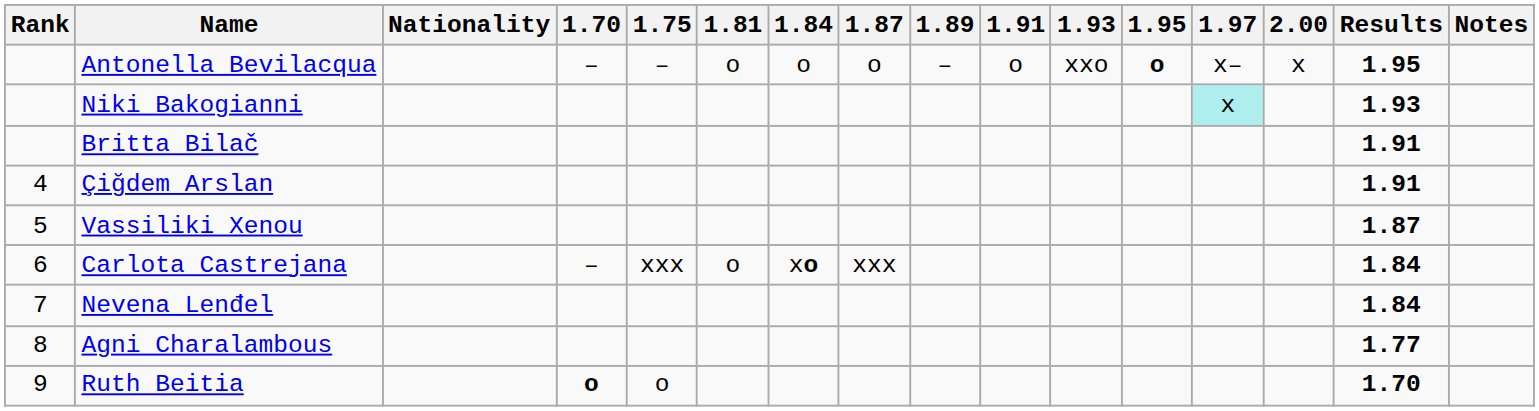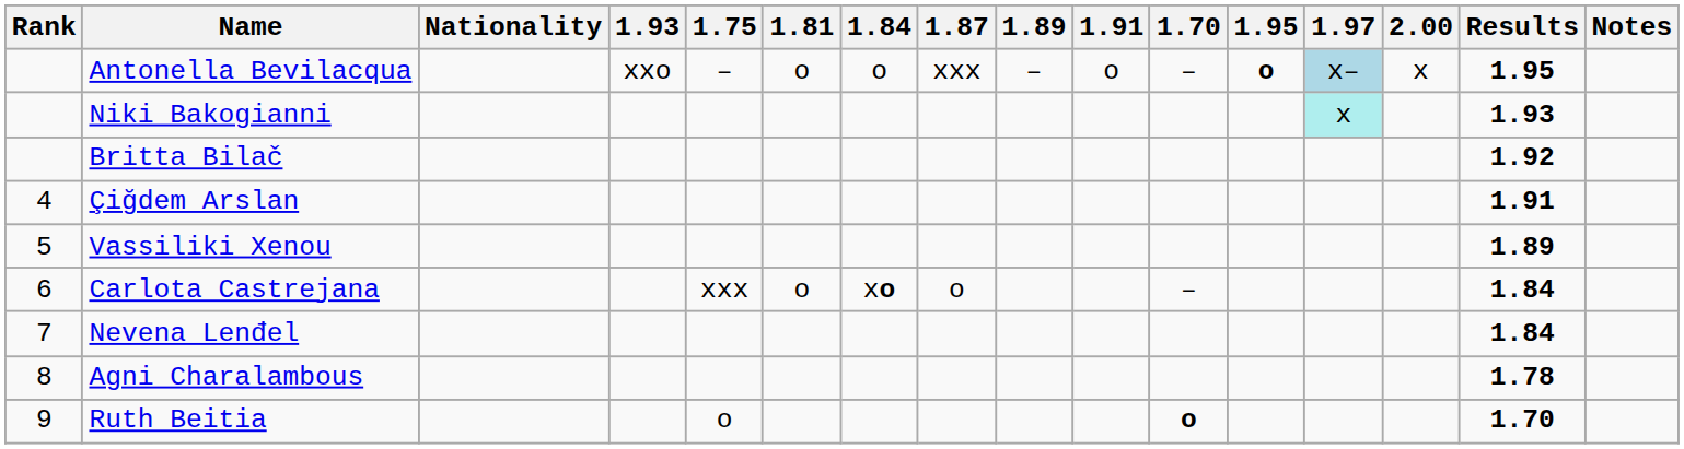 <table class="wikitable sortable" style="text-align:center">
 <tr>
 <th>Rank</th>
 <th>Name</th>
 <th>Nationality</th>
-<th>1.70</th>
+<th>1.93</th>
 <th>1.75</th>
 <th>1.81</th>
 <th>1.84</th>
 <th>1.87</th>
 <th>1.89</th>
 <th>1.91</th>
-<th>1.93</th>
+<th>1.70</th>
 <th>1.95</th>
 <th>1.97</th>
 <th>2.00</th>
 <th>Results</th>
 <th>Notes</th>
 </tr>
 <tr>
 <td></td>
 <td align=left><a href='#'>Antonella Bevilacqua</a></td>
 <td align=left></td>
-<td>–</td>
+<td>xxo</td>
 <td>–</td>
 <td>o</td>
 <td>o</td>
+<td>xxx</td>
+<td>–</td>
 <td>o</td>
 <td>–</td>
-<td>o</td>
-<td>xxo</td>
 <td><strong>o</strong></td>
-<td>x–</td>
+<td style="background: lightblue;">x–</td>
 <td>x</td>
 <td><strong>1.95</strong></td>
 <td></td>
 </tr>
 <tr>
 <td></td>
 <td align=left><a href='#'>Niki Bakogianni</a></td>
 <td align=left></td>
 <td></td>
 <td></td>
 <td></td>
 <td></td>
 <td></td>
 <td></td>
 <td></td>
 <td></td>
 <td></td>
 <td style="background: paleturquoise;">x</td>
 <td></td>
 <td><strong>1.93</strong></td>
 <td></td>
 </tr>
 <tr>
 <td></td>
 <td align=left><a href='#'>Britta Bilač</a></td>
 <td align=left></td>
 <td></td>
 <td></td>
 <td></td>
 <td></td>
 <td></td>
 <td></td>
 <td></td>
 <td></td>
 <td></td>
 <td></td>
 <td></td>
-<td><strong>1.91</strong></td>
+<td><strong>1.92</strong></td>
 <td></td>
 </tr>
 <tr>
 <td>4</td>
 <td align=left><a href='#'>Çiğdem Arslan</a></td>
 <td align=left></td>
 <td></td>
 <td></td>
 <td></td>
 <td></td>
 <td></td>
 <td></td>
 <td></td>
 <td></td>
 <td></td>
 <td></td>
 <td></td>
 <td><strong>1.91</strong></td>
 <td></td>
 </tr>
 <tr>
 <td>5</td>
 <td align=left><a href='#'>Vassiliki Xenou</a></td>
 <td align=left></td>
 <td></td>
 <td></td>
 <td></td>
 <td></td>
 <td></td>
 <td></td>
 <td></td>
 <td></td>
 <td></td>
 <td></td>
 <td></td>
-<td><strong>1.87</strong></td>
+<td><strong>1.89</strong></td>
 <td></td>
 </tr>
 <tr>
 <td>6</td>
 <td align=left><a href='#'>Carlota Castrejana</a></td>
 <td align=left></td>
-<td>–</td>
+<td></td>
 <td>xxx</td>
 <td>o</td>
 <td>x<strong>o</strong></td>
-<td>xxx</td>
+<td>o</td>
 <td></td>
 <td></td>
-<td></td>
+<td>–</td>
 <td></td>
 <td></td>
 <td></td>
 <td><strong>1.84</strong></td>
 <td></td>
 </tr>
 <tr>
 <td>7</td>
 <td align=left><a href='#'>Nevena Lenđel</a></td>
 <td align=left></td>
 <td></td>
 <td></td>
 <td></td>
 <td></td>
 <td></td>
 <td></td>
 <td></td>
 <td></td>
 <td></td>
 <td></td>
 <td></td>
 <td><strong>1.84</strong></td>
 <td></td>
 </tr>
 <tr>
 <td>8</td>
 <td align=left><a href='#'>Agni Charalambous</a></td>
 <td align=left></td>
 <td></td>
 <td></td>
 <td></td>
 <td></td>
 <td></td>
 <td></td>
 <td></td>
 <td></td>
 <td></td>
 <td></td>
 <td></td>
-<td><strong>1.77</strong></td>
+<td><strong>1.78</strong></td>
 <td></td>
 </tr>
 <tr>
 <td>9</td>
 <td align=left><a href='#'>Ruth Beitia</a></td>
 <td align=left></td>
-<td><strong>o</strong></td>
+<td></td>
 <td>o</td>
 <td></td>
 <td></td>
 <td></td>
 <td></td>
 <td></td>
-<td></td>
+<td><strong>o</strong></td>
 <td></td>
 <td></td>
 <td></td>
 <td><strong>1.70</strong></td>
 <td></td>
 </tr>
 </table>
